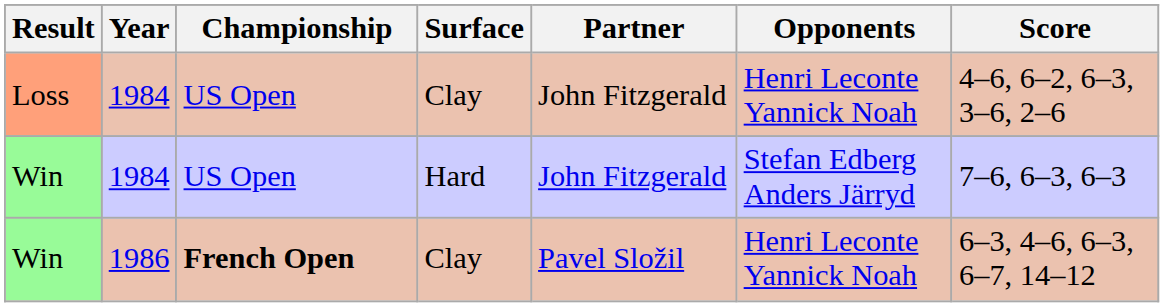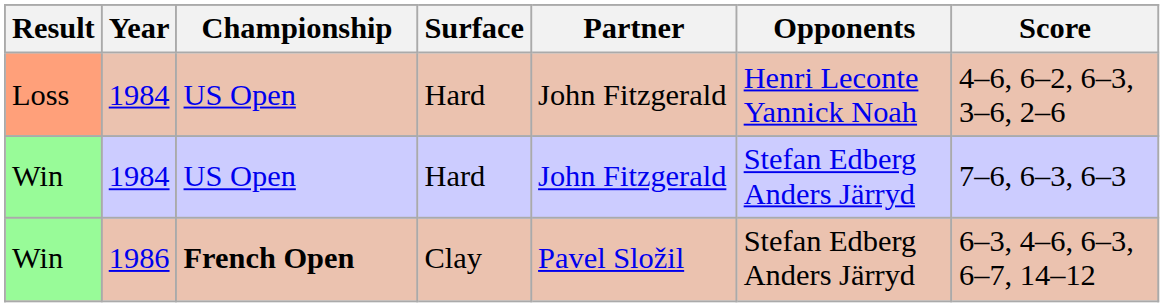 <table class="sortable wikitable">
 <tr>
 <th>Result</th>
 <th>Year</th>
 <th style="width:140px">Championship</th>
 <th style="width:50px">Surface</th>
 <th style="width:140px">Partner</th>
 <th style="width:140px">Opponents</th>
 <th style="width:170px" class="unsortable">Score</th>
 </tr>
 <tr style="background:#ebc2af;">
 <td style="background:#ffa07a;">Loss</td>
 <td><a href='#'>1984</a></td>
 <td><a href='#'>US Open</a></td>
-<td>Clay</td>
+<td>Hard</td>
 <td> John Fitzgerald</td>
 <td> <a href='#'>Henri Leconte</a><br> <a href='#'>Yannick Noah</a></td>
 <td>4–6, 6–2, 6–3, 3–6, 2–6</td>
 </tr>
 <tr style="background:#ccccff;">
 <td style="background:#98fb98;">Win</td>
 <td><a href='#'>1984</a></td>
 <td><a href='#'>US Open</a></td>
 <td>Hard</td>
 <td> <a href='#'>John Fitzgerald</a></td>
 <td> <a href='#'>Stefan Edberg</a><br> <a href='#'>Anders Järryd</a></td>
 <td>7–6, 6–3, 6–3</td>
 </tr>
 <tr style="background:#ebc2af;">
 <td style="background:#98fb98;">Win</td>
 <td><a href='#'>1986</a></td>
 <td><strong>French Open</strong></td>
 <td>Clay</td>
 <td> <a href='#'>Pavel Složil</a></td>
-<td> <a href='#'>Henri Leconte</a><br> <a href='#'>Yannick Noah</a></td>
+<td> Stefan Edberg<br> Anders Järryd</td>
 <td>6–3, 4–6, 6–3, 6–7, 14–12</td>
 </tr>
 </table>
